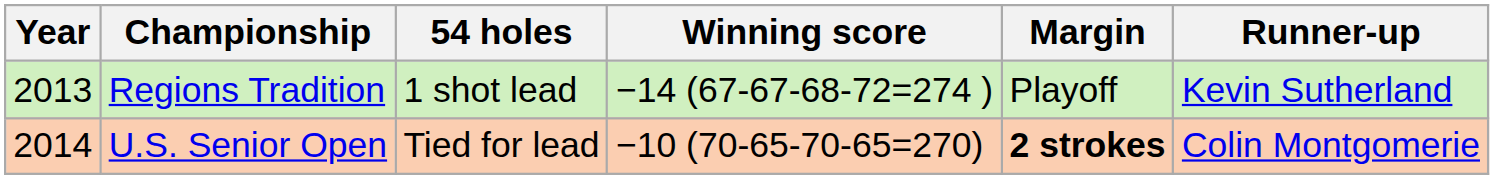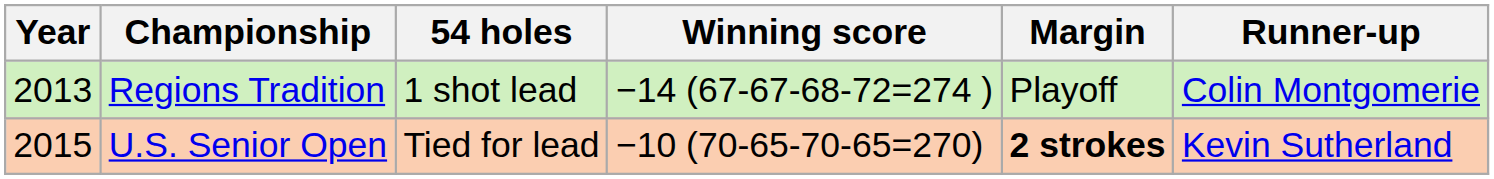 <table class="wikitable">
 <tr>
 <th>Year</th>
 <th>Championship</th>
 <th>54 holes</th>
 <th>Winning score</th>
 <th>Margin</th>
 <th>Runner-up</th>
 </tr>
 <tr style="background:#D0F0C0;">
 <td>2013</td>
 <td><a href='#'>Regions Tradition</a></td>
 <td>1 shot lead</td>
 <td>−14 (67-67-68-72=274 )</td>
 <td>Playoff</td>
-<td> <a href='#'>Kevin Sutherland</a></td>
+<td> <a href='#'>Colin Montgomerie</a></td>
 </tr>
 <tr style="background:#FBCEB1;">
-<td>2014</td>
+<td>2015</td>
 <td><a href='#'>U.S. Senior Open</a></td>
 <td>Tied for lead</td>
 <td>−10 (70-65-70-65=270)</td>
 <td><strong>2 strokes</strong></td>
-<td> <a href='#'>Colin Montgomerie</a></td>
+<td> <a href='#'>Kevin Sutherland</a></td>
 </tr>
 </table>
